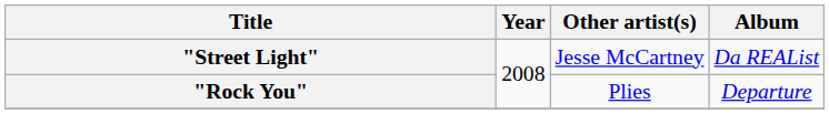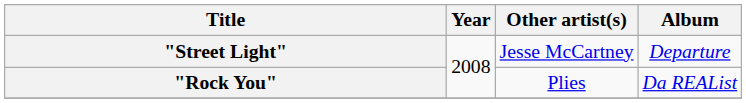 <table class="wikitable plainrowheaders" style="text-align:center;">
 <tr>
 <th scope="col" style="width:22em;">Title</th>
 <th scope="col">Year</th>
 <th scope="col">Other artist(s)</th>
 <th scope="col">Album</th>
 </tr>
 <tr>
 <th scope="row">"Street Light"</th>
 <td rowspan="2">2008</td>
 <td><a href='#'>Jesse McCartney</a></td>
-<td><em><a href='#'>Da REAList</a></em></td>
+<td><em><a href='#'>Departure</a></em></td>
 </tr>
 <tr>
 <th scope="row">"Rock You"</th>
 <td><a href='#'>Plies</a></td>
-<td><em><a href='#'>Departure</a></em></td>
+<td><em><a href='#'>Da REAList</a></em></td>
 </tr>
 <tr>
 </tr>
 </table>
